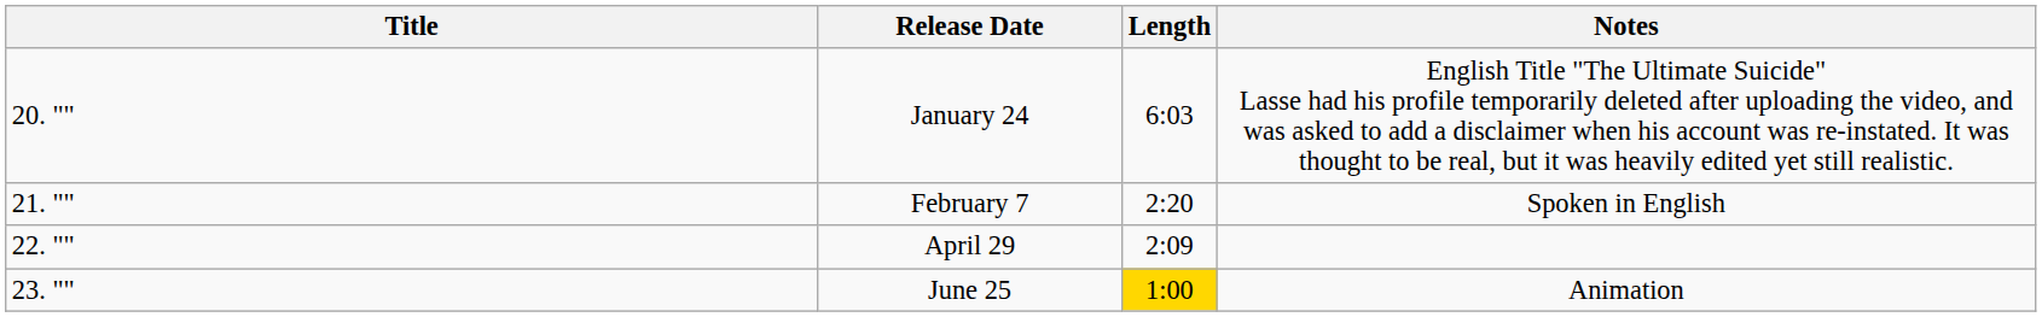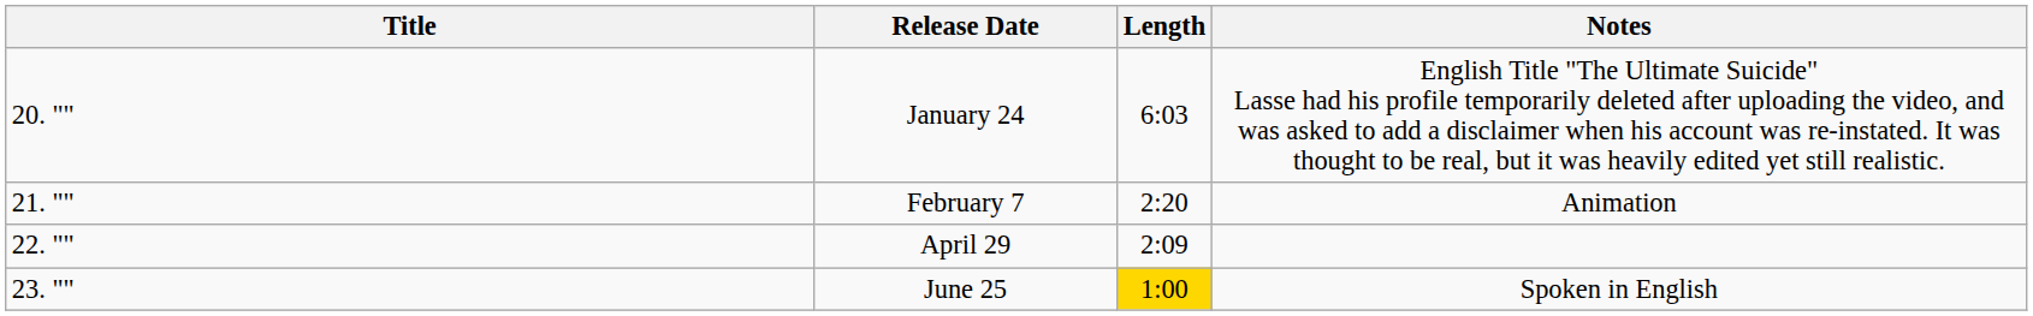 <table class="wikitable" style="width:95%;">
 <tr>
 <th>Title</th>
 <th>Release Date</th>
 <th>Length</th>
 <th>Notes</th>
 </tr>
 <tr>
 <td style="text-align:left; width:40%;">20. ""</td>
 <td style="text-align:center; width:15%;">January 24</td>
 <td style="text-align:center;">6:03</td>
 <td style="text-align:center;">English Title "The Ultimate Suicide"<br>Lasse had his profile temporarily deleted after uploading the video, and was asked to add a disclaimer when his account was re-instated. It was thought to be real, but it was heavily edited yet still realistic.</td>
 </tr>
 <tr>
 <td style="text-align:left;">21. ""</td>
 <td style="text-align:center;">February 7</td>
 <td style="text-align:center;">2:20</td>
-<td style="text-align:center;">Spoken in English</td>
+<td style="text-align:center;">Animation</td>
 </tr>
 <tr>
 <td style="text-align:left;">22. ""</td>
 <td style="text-align:center;">April 29</td>
 <td style="text-align:center;">2:09</td>
 <td style="text-align:center;"></td>
 </tr>
 <tr>
 <td style="text-align:left;">23. ""</td>
 <td style="text-align:center;">June 25</td>
 <td style="background: gold; text-align:center;">1:00</td>
-<td style="text-align:center;">Animation</td>
+<td style="text-align:center;">Spoken in English</td>
 </tr>
 </table>
